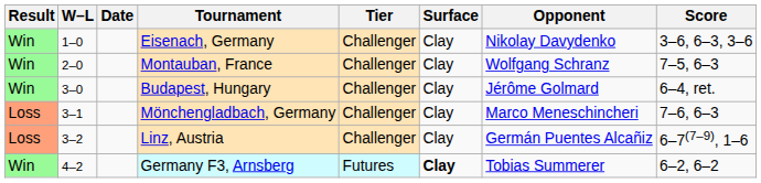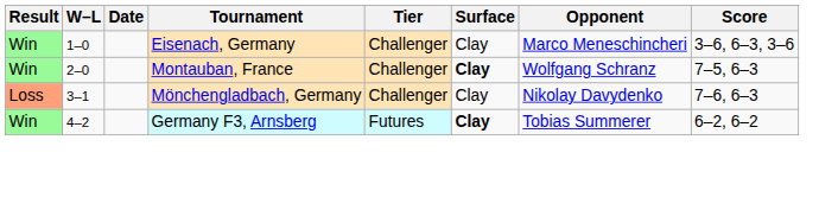 <table class="sortable wikitable">
 <tr>
 <th>Result</th>
 <th class="unsortable">W–L</th>
 <th>Date</th>
 <th>Tournament</th>
 <th>Tier</th>
 <th>Surface</th>
 <th>Opponent</th>
 <th class="unsortable">Score</th>
 </tr>
 <tr>
 <td style="background:#98fb98;">Win</td>
 <td><small>1–0</small></td>
 <td></td>
 <td style="background:moccasin;"><a href='#'>Eisenach</a>, Germany</td>
 <td style="background:moccasin;">Challenger</td>
 <td>Clay</td>
-<td> <a href='#'>Nikolay Davydenko</a></td>
+<td> <a href='#'>Marco Meneschincheri</a></td>
 <td>3–6, 6–3, 3–6</td>
 </tr>
 <tr>
 <td style="background:#98fb98;">Win</td>
 <td><small>2–0</small></td>
 <td></td>
 <td style="background:moccasin;"><a href='#'>Montauban</a>, France</td>
 <td style="background:moccasin;">Challenger</td>
-<td>Clay</td>
+<td><strong>Clay</strong></td>
 <td> <a href='#'>Wolfgang Schranz</a></td>
 <td>7–5, 6–3</td>
-</tr>
-<tr>
-<td style="background:#98fb98;">Win</td>
-<td><small>3–0</small></td>
-<td></td>
-<td style="background:moccasin;"><a href='#'>Budapest</a>, Hungary</td>
-<td style="background:moccasin;">Challenger</td>
-<td>Clay</td>
-<td> <a href='#'>Jérôme Golmard</a></td>
-<td>6–4, ret.</td>
 </tr>
 <tr>
 <td style="background:#ffa07a;">Loss</td>
 <td><small>3–1</small></td>
 <td></td>
 <td style="background:moccasin;"><a href='#'>Mönchengladbach</a>, Germany</td>
 <td style="background:moccasin;">Challenger</td>
 <td>Clay</td>
-<td> <a href='#'>Marco Meneschincheri</a></td>
+<td> <a href='#'>Nikolay Davydenko</a></td>
 <td>7–6, 6–3</td>
-</tr>
-<tr>
-<td style="background:#ffa07a;">Loss</td>
-<td><small>3–2</small></td>
-<td></td>
-<td style="background:moccasin;"><a href='#'>Linz</a>, Austria</td>
-<td style="background:moccasin;">Challenger</td>
-<td>Clay</td>
-<td> <a href='#'>Germán Puentes Alcañiz</a></td>
-<td>6–7<sup>(7–9)</sup>, 1–6</td>
 </tr>
 <tr>
 <td style="background:#98fb98;">Win</td>
 <td><small>4–2</small></td>
 <td></td>
 <td style="background:#cffcff;">Germany F3, <a href='#'>Arnsberg</a></td>
 <td style="background:#cffcff;">Futures</td>
 <td><strong>Clay</strong></td>
 <td> <a href='#'>Tobias Summerer</a></td>
 <td>6–2, 6–2</td>
 </tr>
 </table>
